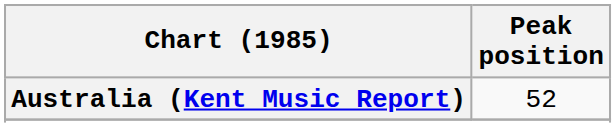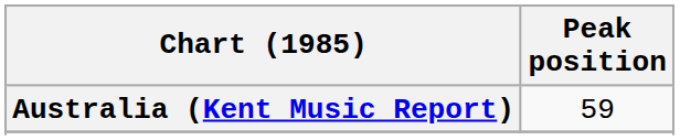 <table class="wikitable sortable plainrowheaders" style="text-align:center">
 <tr>
 <th>Chart (1985)</th>
 <th>Peak<br>position</th>
 </tr>
 <tr>
 <th scope="row">Australia (<a href='#'>Kent Music Report</a>)</th>
-<td>52</td>
+<td>59</td>
 </tr>
 <tr>
 </tr>
 <tr>
 </tr>
 <tr>
 </tr>
 <tr>
 </tr>
 <tr>
 </tr>
 <tr>
 </tr>
 </table>
